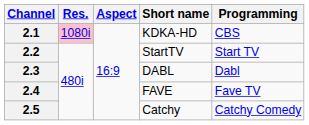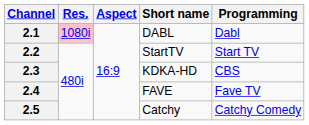 <table class="wikitable">
 <tr>
 <th><a href='#'>Channel</a></th>
 <th><a href='#'>Res.</a></th>
 <th><a href='#'>Aspect</a></th>
 <th>Short name</th>
 <th>Programming</th>
 </tr>
 <tr>
 <th scope = "row">2.1</th>
 <td style="background: pink;"><a href='#'>1080i</a></td>
 <td rowspan=5><a href='#'>16:9</a></td>
-<td>KDKA-HD</td>
-<td><a href='#'>CBS</a></td>
+<td>DABL</td>
+<td><a href='#'>Dabl</a></td>
 </tr>
 <tr>
 <th scope = "row">2.2</th>
 <td rowspan="4"><a href='#'>480i</a></td>
 <td>StartTV</td>
 <td><a href='#'>Start TV</a></td>
 </tr>
 <tr>
 <th scope = "row">2.3</th>
-<td>DABL</td>
-<td><a href='#'>Dabl</a></td>
+<td>KDKA-HD</td>
+<td><a href='#'>CBS</a></td>
 </tr>
 <tr>
 <th scope = "row">2.4</th>
 <td>FAVE</td>
 <td><a href='#'>Fave TV</a></td>
 </tr>
 <tr>
 <th scope = "row">2.5</th>
 <td>Catchy</td>
 <td><a href='#'>Catchy Comedy</a></td>
 </tr>
 </table>
